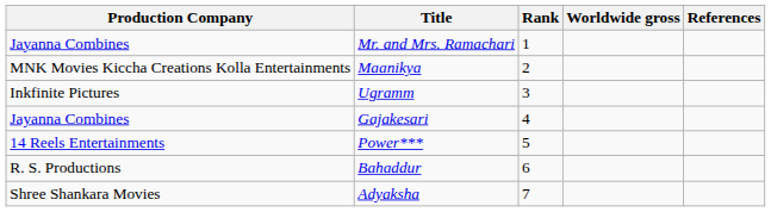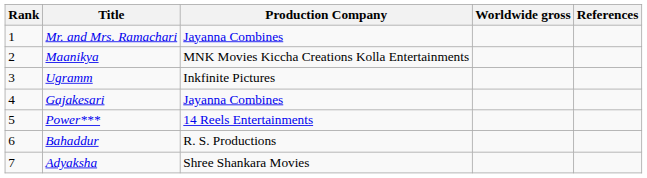 <table class="wikitable sortable" style="margin:auto; margin:auto;">
 <tr>
+<th>Rank</th>
+<th>Title</th>
 <th>Production Company</th>
-<th>Title</th>
-<th>Rank</th>
 <th>Worldwide gross</th>
 <th>References</th>
 </tr>
 <tr>
+<td>1</td>
+<td><em><a href='#'>Mr. and Mrs. Ramachari</a></em></td>
 <td><a href='#'>Jayanna Combines</a></td>
-<td><em><a href='#'>Mr. and Mrs. Ramachari</a></em></td>
-<td>1</td>
 <td></td>
 <td></td>
 </tr>
 <tr>
+<td>2</td>
+<td><em><a href='#'>Maanikya</a></em></td>
 <td>MNK Movies Kiccha Creations  Kolla Entertainments</td>
-<td><em><a href='#'>Maanikya</a></em></td>
-<td>2</td>
 <td></td>
 <td></td>
 </tr>
 <tr>
+<td>3</td>
+<td><em><a href='#'>Ugramm</a></em></td>
 <td>Inkfinite Pictures</td>
-<td><em><a href='#'>Ugramm</a></em></td>
-<td>3</td>
 <td></td>
 <td></td>
 </tr>
 <tr>
+<td>4</td>
+<td><em><a href='#'>Gajakesari</a></em></td>
 <td><a href='#'>Jayanna Combines</a></td>
-<td><em><a href='#'>Gajakesari</a></em></td>
-<td>4</td>
 <td></td>
 <td></td>
 </tr>
 <tr>
+<td>5</td>
+<td><em><a href='#'>Power***</a></em></td>
 <td><a href='#'>14 Reels Entertainments</a></td>
-<td><em><a href='#'>Power***</a></em></td>
-<td>5</td>
 <td></td>
 <td></td>
 </tr>
 <tr>
+<td>6</td>
+<td><em><a href='#'>Bahaddur</a></em></td>
 <td>R. S. Productions</td>
-<td><em><a href='#'>Bahaddur</a></em></td>
-<td>6</td>
 <td></td>
 <td></td>
 </tr>
 <tr>
+<td>7</td>
+<td><em><a href='#'>Adyaksha</a></em></td>
 <td>Shree Shankara Movies</td>
-<td><em><a href='#'>Adyaksha</a></em></td>
-<td>7</td>
 <td></td>
 <td></td>
 </tr>
 </table>
